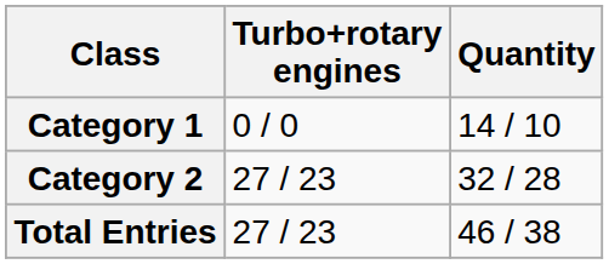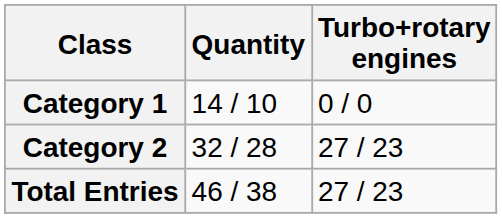 <table class="wikitable" style="font-size: 95%">
 <tr>
 <th>Class</th>
+<th>Quantity</th>
 <th>Turbo+rotary<br>engines</th>
-<th>Quantity</th>
 </tr>
 <tr>
 <th>Category 1</th>
+<td>14 / 10</td>
 <td>0 / 0</td>
-<td>14 / 10</td>
 </tr>
 <tr>
 <th>Category 2</th>
+<td>32 / 28</td>
 <td>27 / 23</td>
-<td>32 / 28</td>
 </tr>
 <tr>
 <th>Total Entries</th>
+<td>46 / 38</td>
 <td>27 / 23</td>
-<td>46 / 38</td>
 </tr>
 </table>
